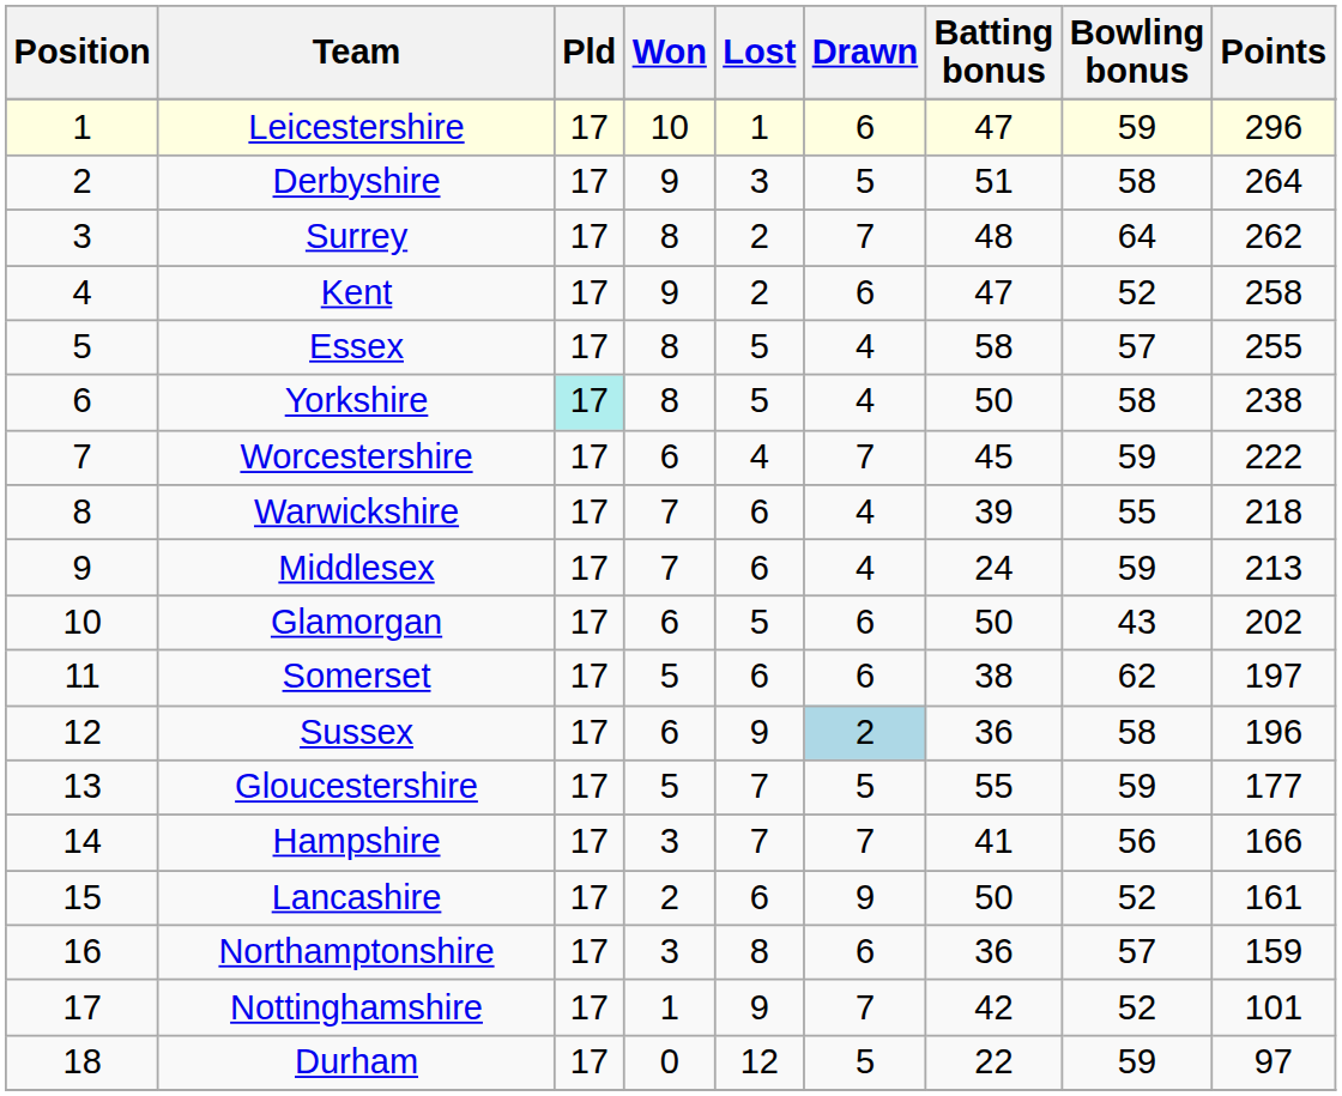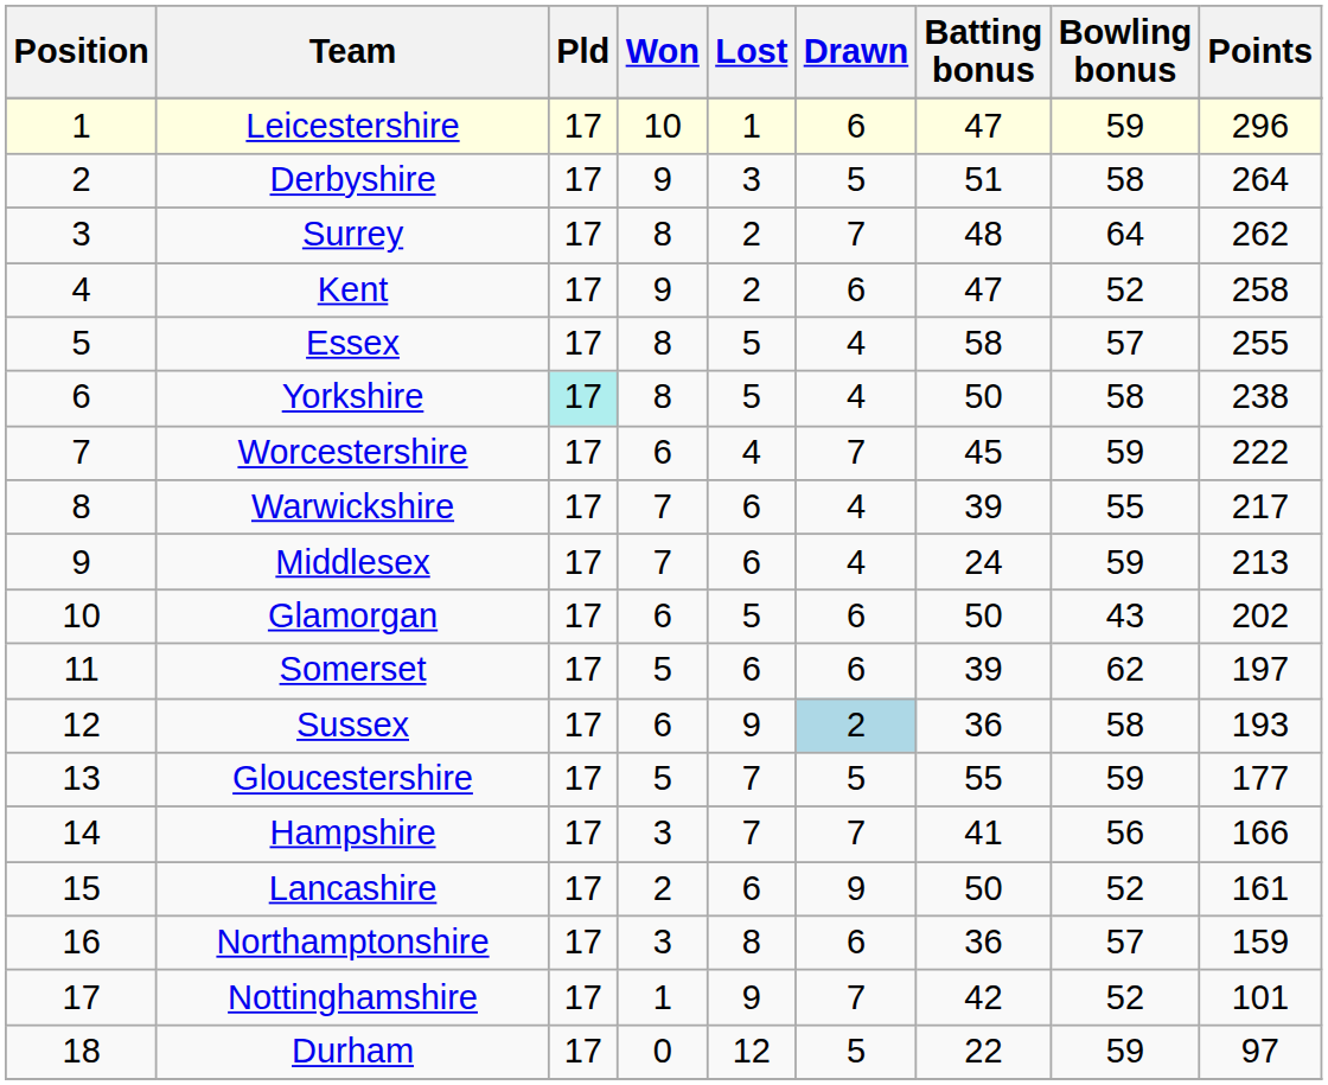 <table class="wikitable" style="text-align:center;">
 <tr>
 <th width=20>Position</th>
 <th width=175>Team</th>
 <th width=20 abbr="Played">Pld</th>
 <th width=20 abbr="Won"><a href='#'>Won</a></th>
 <th width=20 abbr="Lost"><a href='#'>Lost</a></th>
 <th width=20 abbr="Drawn"><a href='#'>Drawn</a></th>
 <th width=20 abbr="Bonus points">Batting bonus</th>
 <th width=20 abbr="Bonus points">Bowling bonus</th>
 <th width=20 abbr="Points">Points</th>
 </tr>
 <tr style="background:#ccffcc;">
 </tr>
 <tr bgcolor="#ffffe0">
 <td>1</td>
 <td><a href='#'>Leicestershire</a></td>
 <td>17</td>
 <td>10</td>
 <td>1</td>
 <td>6</td>
 <td>47</td>
 <td>59</td>
 <td>296</td>
 </tr>
 <tr>
 <td>2</td>
 <td><a href='#'>Derbyshire</a></td>
 <td>17</td>
 <td>9</td>
 <td>3</td>
 <td>5</td>
 <td>51</td>
 <td>58</td>
 <td>264</td>
 </tr>
 <tr>
 <td>3</td>
 <td><a href='#'>Surrey</a></td>
 <td>17</td>
 <td>8</td>
 <td>2</td>
 <td>7</td>
 <td>48</td>
 <td>64</td>
 <td>262</td>
 </tr>
 <tr>
 <td>4</td>
 <td><a href='#'>Kent</a></td>
 <td>17</td>
 <td>9</td>
 <td>2</td>
 <td>6</td>
 <td>47</td>
 <td>52</td>
 <td>258</td>
 </tr>
 <tr>
 <td>5</td>
 <td><a href='#'>Essex</a></td>
 <td>17</td>
 <td>8</td>
 <td>5</td>
 <td>4</td>
 <td>58</td>
 <td>57</td>
 <td>255</td>
 </tr>
 <tr>
 <td>6</td>
 <td><a href='#'>Yorkshire</a></td>
 <td style="background: paleturquoise;">17</td>
 <td>8</td>
 <td>5</td>
 <td>4</td>
 <td>50</td>
 <td>58</td>
 <td>238</td>
 </tr>
 <tr>
 <td>7</td>
 <td><a href='#'>Worcestershire</a></td>
 <td>17</td>
 <td>6</td>
 <td>4</td>
 <td>7</td>
 <td>45</td>
 <td>59</td>
 <td>222</td>
 </tr>
 <tr>
 <td>8</td>
 <td><a href='#'>Warwickshire</a></td>
 <td>17</td>
 <td>7</td>
 <td>6</td>
 <td>4</td>
 <td>39</td>
 <td>55</td>
-<td>218</td>
+<td>217</td>
 </tr>
 <tr>
 <td>9</td>
 <td><a href='#'>Middlesex</a></td>
 <td>17</td>
 <td>7</td>
 <td>6</td>
 <td>4</td>
 <td>24</td>
 <td>59</td>
 <td>213</td>
 </tr>
 <tr>
 <td>10</td>
 <td><a href='#'>Glamorgan</a></td>
 <td>17</td>
 <td>6</td>
 <td>5</td>
 <td>6</td>
 <td>50</td>
 <td>43</td>
 <td>202</td>
 </tr>
 <tr>
 <td>11</td>
 <td><a href='#'>Somerset</a></td>
 <td>17</td>
 <td>5</td>
 <td>6</td>
 <td>6</td>
-<td>38</td>
+<td>39</td>
 <td>62</td>
 <td>197</td>
 </tr>
 <tr>
 <td>12</td>
 <td><a href='#'>Sussex</a></td>
 <td>17</td>
 <td>6</td>
 <td>9</td>
 <td style="background: lightblue;">2</td>
 <td>36</td>
 <td>58</td>
-<td>196</td>
+<td>193</td>
 </tr>
 <tr>
 <td>13</td>
 <td><a href='#'>Gloucestershire</a></td>
 <td>17</td>
 <td>5</td>
 <td>7</td>
 <td>5</td>
 <td>55</td>
 <td>59</td>
 <td>177</td>
 </tr>
 <tr>
 <td>14</td>
 <td><a href='#'>Hampshire</a></td>
 <td>17</td>
 <td>3</td>
 <td>7</td>
 <td>7</td>
 <td>41</td>
 <td>56</td>
 <td>166</td>
 </tr>
 <tr>
 <td>15</td>
 <td><a href='#'>Lancashire</a></td>
 <td>17</td>
 <td>2</td>
 <td>6</td>
 <td>9</td>
 <td>50</td>
 <td>52</td>
 <td>161</td>
 </tr>
 <tr>
 <td>16</td>
 <td><a href='#'>Northamptonshire</a></td>
 <td>17</td>
 <td>3</td>
 <td>8</td>
 <td>6</td>
 <td>36</td>
 <td>57</td>
 <td>159</td>
 </tr>
 <tr>
 <td>17</td>
 <td><a href='#'>Nottinghamshire</a></td>
 <td>17</td>
 <td>1</td>
 <td>9</td>
 <td>7</td>
 <td>42</td>
 <td>52</td>
 <td>101</td>
 </tr>
 <tr>
 <td>18</td>
 <td><a href='#'>Durham</a></td>
 <td>17</td>
 <td>0</td>
 <td>12</td>
 <td>5</td>
 <td>22</td>
 <td>59</td>
 <td>97</td>
 </tr>
 <tr>
 </tr>
 </table>
